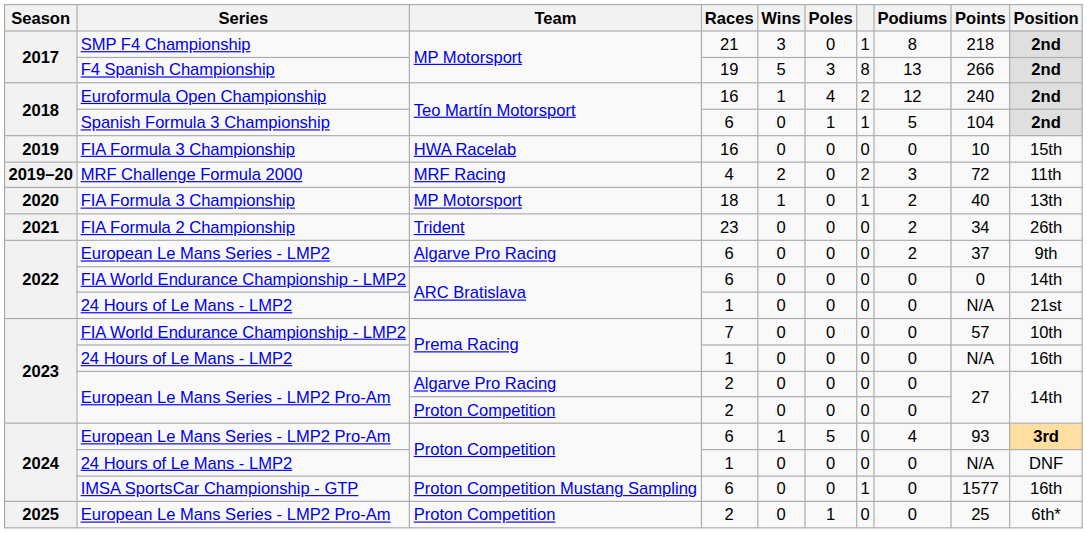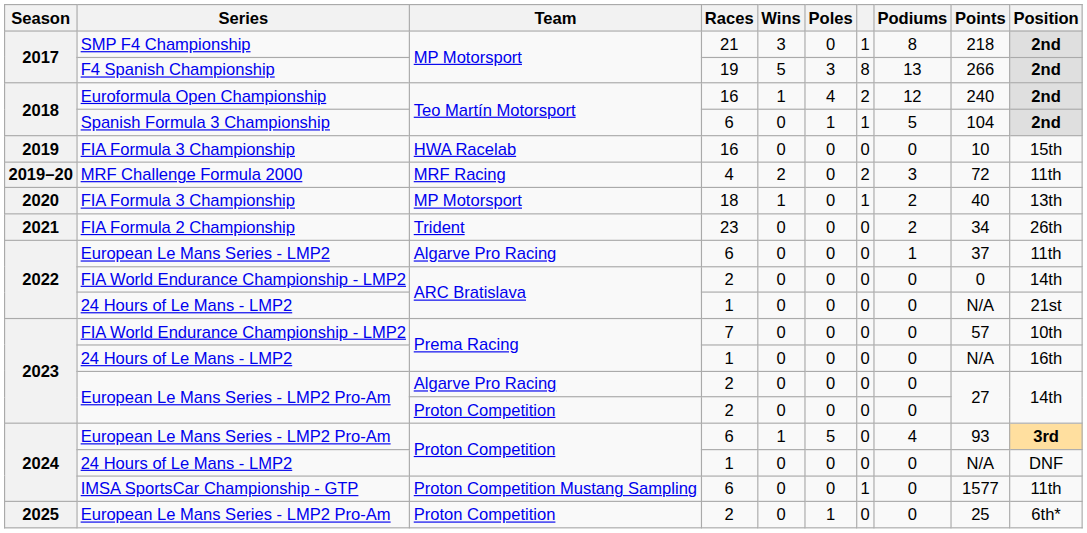 <table class="wikitable" style="font-size: 90%; text-align:center">
 <tr>
 <th>Season</th>
 <th>Series</th>
 <th>Team</th>
 <th>Races</th>
 <th>Wins</th>
 <th>Poles</th>
 <th></th>
 <th>Podiums</th>
 <th>Points</th>
 <th>Position</th>
 </tr>
 <tr>
 <th rowspan=2>2017</th>
 <td align=left><a href='#'>SMP F4 Championship</a></td>
 <td align=left rowspan=2><a href='#'>MP Motorsport</a></td>
 <td>21</td>
 <td>3</td>
 <td>0</td>
 <td>1</td>
 <td>8</td>
 <td>218</td>
 <td style="background:#dfdfdf;"><strong>2nd</strong></td>
 </tr>
 <tr>
 <td align=left><a href='#'>F4 Spanish Championship</a></td>
 <td>19</td>
 <td>5</td>
 <td>3</td>
 <td>8</td>
 <td>13</td>
 <td>266</td>
 <td style="background:#dfdfdf;"><strong>2nd</strong></td>
 </tr>
 <tr>
 <th rowspan=2>2018</th>
 <td align=left><a href='#'>Euroformula Open Championship</a></td>
 <td rowspan=2 align=left nowrap><a href='#'>Teo Martín Motorsport</a></td>
 <td>16</td>
 <td>1</td>
 <td>4</td>
 <td>2</td>
 <td>12</td>
 <td>240</td>
 <td style="background:#dfdfdf;"><strong>2nd</strong></td>
 </tr>
 <tr>
 <td align=left><a href='#'>Spanish Formula 3 Championship</a></td>
 <td>6</td>
 <td>0</td>
 <td>1</td>
 <td>1</td>
 <td>5</td>
 <td>104</td>
 <td style="background:#dfdfdf;"><strong>2nd</strong></td>
 </tr>
 <tr>
 <th>2019</th>
 <td align=left><a href='#'>FIA Formula 3 Championship</a></td>
 <td align=left><a href='#'>HWA Racelab</a></td>
 <td>16</td>
 <td>0</td>
 <td>0</td>
 <td>0</td>
 <td>0</td>
 <td>10</td>
 <td>15th</td>
 </tr>
 <tr>
 <th>2019–20</th>
 <td align=left nowrap><a href='#'>MRF Challenge Formula 2000</a></td>
 <td align=left nowrap><a href='#'>MRF Racing</a></td>
 <td>4</td>
 <td>2</td>
 <td>0</td>
 <td>2</td>
 <td>3</td>
 <td>72</td>
 <td>11th</td>
 </tr>
 <tr>
 <th>2020</th>
 <td align=left nowrap><a href='#'>FIA Formula 3 Championship</a></td>
 <td align=left nowrap><a href='#'>MP Motorsport</a></td>
 <td>18</td>
 <td>1</td>
 <td>0</td>
 <td>1</td>
 <td>2</td>
 <td>40</td>
 <td>13th</td>
 </tr>
 <tr>
 <th>2021</th>
 <td align=left nowrap><a href='#'>FIA Formula 2 Championship</a></td>
 <td align=left nowrap><a href='#'>Trident</a></td>
 <td>23</td>
 <td>0</td>
 <td>0</td>
 <td>0</td>
 <td>2</td>
 <td>34</td>
 <td>26th</td>
 </tr>
 <tr>
 <th rowspan="3">2022</th>
 <td align=left nowrap><a href='#'>European Le Mans Series - LMP2</a></td>
 <td align=left nowrap><a href='#'>Algarve Pro Racing</a></td>
 <td>6</td>
 <td>0</td>
 <td>0</td>
 <td>0</td>
-<td>2</td>
+<td>1</td>
 <td>37</td>
-<td>9th</td>
+<td>11th</td>
 </tr>
 <tr>
 <td align=left><a href='#'>FIA World Endurance Championship - LMP2</a></td>
 <td rowspan="2" align="left"><a href='#'>ARC Bratislava</a></td>
-<td>6</td>
+<td>2</td>
 <td>0</td>
 <td>0</td>
 <td>0</td>
 <td>0</td>
 <td>0</td>
 <td>14th</td>
 </tr>
 <tr>
 <td align=left><a href='#'>24 Hours of Le Mans - LMP2</a></td>
 <td>1</td>
 <td>0</td>
 <td>0</td>
 <td>0</td>
 <td>0</td>
 <td>N/A</td>
 <td>21st</td>
 </tr>
 <tr>
 <th rowspan="4">2023</th>
 <td align=left><a href='#'>FIA World Endurance Championship - LMP2</a></td>
 <td rowspan="2" align="left"><a href='#'>Prema Racing</a></td>
 <td>7</td>
 <td>0</td>
 <td>0</td>
 <td>0</td>
 <td>0</td>
 <td>57</td>
 <td>10th</td>
 </tr>
 <tr>
 <td align=left><a href='#'>24 Hours of Le Mans - LMP2</a></td>
 <td>1</td>
 <td>0</td>
 <td>0</td>
 <td>0</td>
 <td>0</td>
 <td>N/A</td>
 <td>16th</td>
 </tr>
 <tr>
 <td rowspan="2" align="left" nowrap><a href='#'>European Le Mans Series - LMP2 Pro-Am</a></td>
 <td align=left nowrap><a href='#'>Algarve Pro Racing</a></td>
 <td>2</td>
 <td>0</td>
 <td>0</td>
 <td>0</td>
 <td>0</td>
 <td rowspan="2">27</td>
 <td rowspan="2">14th</td>
 </tr>
 <tr>
 <td align=left><a href='#'>Proton Competition</a></td>
 <td>2</td>
 <td>0</td>
 <td>0</td>
 <td>0</td>
 <td>0</td>
 </tr>
 <tr>
 <th rowspan="3">2024</th>
 <td align=left><a href='#'>European Le Mans Series - LMP2 Pro-Am</a></td>
 <td align=left rowspan="2"><a href='#'>Proton Competition</a></td>
 <td>6</td>
 <td>1</td>
 <td>5</td>
 <td>0</td>
 <td>4</td>
 <td>93</td>
 <td style="background:#FFDF9F;"><strong>3rd</strong></td>
 </tr>
 <tr>
 <td align=left><a href='#'>24 Hours of Le Mans - LMP2</a></td>
 <td>1</td>
 <td>0</td>
 <td>0</td>
 <td>0</td>
 <td>0</td>
 <td>N/A</td>
 <td>DNF</td>
 </tr>
 <tr>
 <td align=left><a href='#'>IMSA SportsCar Championship - GTP</a></td>
 <td align=left><a href='#'>Proton Competition Mustang Sampling</a></td>
 <td>6</td>
 <td>0</td>
 <td>0</td>
 <td>1</td>
 <td>0</td>
 <td>1577</td>
-<td>16th</td>
+<td>11th</td>
 </tr>
 <tr>
 <th>2025</th>
 <td align=left><a href='#'>European Le Mans Series - LMP2 Pro-Am</a></td>
 <td align=left><a href='#'>Proton Competition</a></td>
 <td>2</td>
 <td>0</td>
 <td>1</td>
 <td>0</td>
 <td>0</td>
 <td>25</td>
 <td>6th*</td>
 </tr>
 </table>
